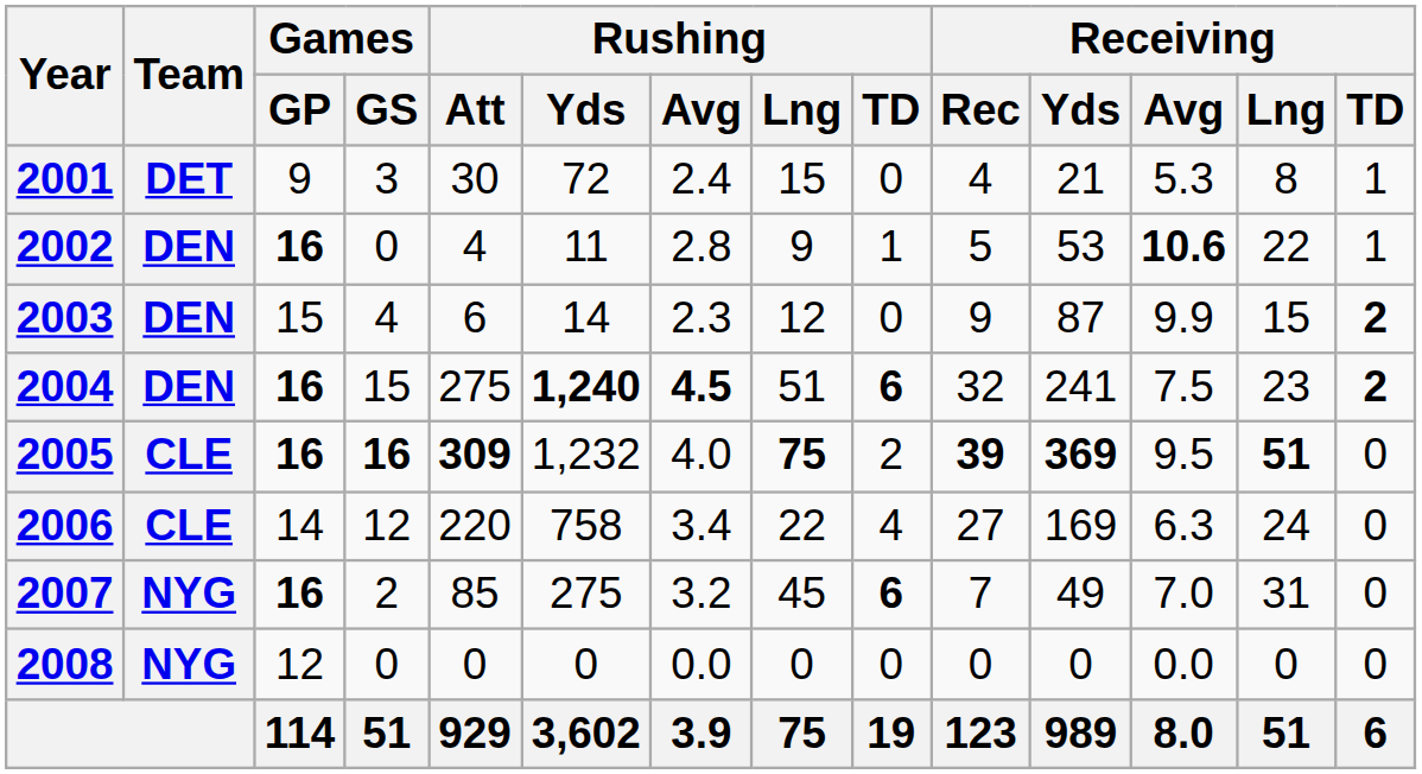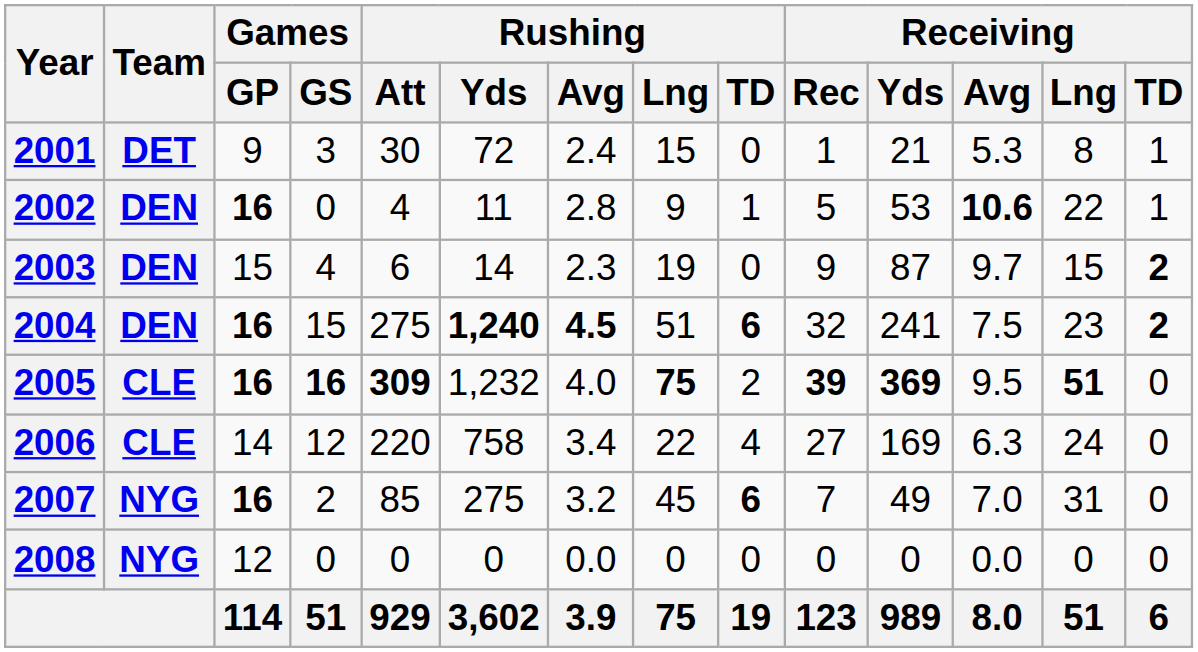 <table class="wikitable" style="text-align:center;">
 <tr>
 <th rowspan="2">Year</th>
 <th rowspan="2">Team</th>
 <th colspan="2">Games</th>
 <th colspan="5">Rushing</th>
 <th colspan="5">Receiving</th>
 </tr>
 <tr>
 <th>GP</th>
 <th>GS</th>
 <th>Att</th>
 <th>Yds</th>
 <th>Avg</th>
 <th>Lng</th>
 <th>TD</th>
 <th>Rec</th>
 <th>Yds</th>
 <th>Avg</th>
 <th>Lng</th>
 <th>TD</th>
 </tr>
 <tr>
 <th><a href='#'>2001</a></th>
 <th><a href='#'>DET</a></th>
 <td>9</td>
 <td>3</td>
 <td>30</td>
 <td>72</td>
 <td>2.4</td>
 <td>15</td>
 <td>0</td>
-<td>4</td>
+<td>1</td>
 <td>21</td>
 <td>5.3</td>
 <td>8</td>
 <td>1</td>
 </tr>
 <tr>
 <th><a href='#'>2002</a></th>
 <th><a href='#'>DEN</a></th>
 <td><strong>16</strong></td>
 <td>0</td>
 <td>4</td>
 <td>11</td>
 <td>2.8</td>
 <td>9</td>
 <td>1</td>
 <td>5</td>
 <td>53</td>
 <td><strong>10.6</strong></td>
 <td>22</td>
 <td>1</td>
 </tr>
 <tr>
 <th><a href='#'>2003</a></th>
 <th><a href='#'>DEN</a></th>
 <td>15</td>
 <td>4</td>
 <td>6</td>
 <td>14</td>
 <td>2.3</td>
-<td>12</td>
+<td>19</td>
 <td>0</td>
 <td>9</td>
 <td>87</td>
-<td>9.9</td>
+<td>9.7</td>
 <td>15</td>
 <td><strong>2</strong></td>
 </tr>
 <tr>
 <th><a href='#'>2004</a></th>
 <th><a href='#'>DEN</a></th>
 <td><strong>16</strong></td>
 <td>15</td>
 <td>275</td>
 <td><strong>1,240</strong></td>
 <td><strong>4.5</strong></td>
 <td>51</td>
 <td><strong>6</strong></td>
 <td>32</td>
 <td>241</td>
 <td>7.5</td>
 <td>23</td>
 <td><strong>2</strong></td>
 </tr>
 <tr>
 <th><a href='#'>2005</a></th>
 <th><a href='#'>CLE</a></th>
 <td><strong>16</strong></td>
 <td><strong>16</strong></td>
 <td><strong>309</strong></td>
 <td>1,232</td>
 <td>4.0</td>
 <td><strong>75</strong></td>
 <td>2</td>
 <td><strong>39</strong></td>
 <td><strong>369</strong></td>
 <td>9.5</td>
 <td><strong>51</strong></td>
 <td>0</td>
 </tr>
 <tr>
 <th><a href='#'>2006</a></th>
 <th><a href='#'>CLE</a></th>
 <td>14</td>
 <td>12</td>
 <td>220</td>
 <td>758</td>
 <td>3.4</td>
 <td>22</td>
 <td>4</td>
 <td>27</td>
 <td>169</td>
 <td>6.3</td>
 <td>24</td>
 <td>0</td>
 </tr>
 <tr>
 <th><a href='#'>2007</a></th>
 <th><a href='#'>NYG</a></th>
 <td><strong>16</strong></td>
 <td>2</td>
 <td>85</td>
 <td>275</td>
 <td>3.2</td>
 <td>45</td>
 <td><strong>6</strong></td>
 <td>7</td>
 <td>49</td>
 <td>7.0</td>
 <td>31</td>
 <td>0</td>
 </tr>
 <tr>
 <th><a href='#'>2008</a></th>
 <th><a href='#'>NYG</a></th>
 <td>12</td>
 <td>0</td>
 <td>0</td>
 <td>0</td>
 <td>0.0</td>
 <td>0</td>
 <td>0</td>
 <td>0</td>
 <td>0</td>
 <td>0.0</td>
 <td>0</td>
 <td>0</td>
 </tr>
 <tr>
 <th colspan="2"></th>
 <th>114</th>
 <th>51</th>
 <th>929</th>
 <th>3,602</th>
 <th>3.9</th>
 <th>75</th>
 <th>19</th>
 <th>123</th>
 <th>989</th>
 <th>8.0</th>
 <th>51</th>
 <th>6</th>
 </tr>
 </table>
